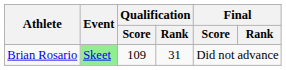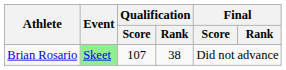 <table class="wikitable" style="font-size:90%">
 <tr>
 <th rowspan="2">Athlete</th>
 <th rowspan="2">Event</th>
 <th colspan="2">Qualification</th>
 <th colspan="2">Final</th>
 </tr>
 <tr style="font-size:95%">
 <th>Score</th>
 <th>Rank</th>
 <th>Score</th>
 <th>Rank</th>
 </tr>
 <tr align=center>
 <td align=left><a href='#'>Brian Rosario</a></td>
 <td align=left style="background: lightgreen;"><a href='#'>Skeet</a></td>
-<td>109</td>
-<td>31</td>
+<td>107</td>
+<td>38</td>
 <td colspan=2>Did not advance</td>
 </tr>
 </table>
